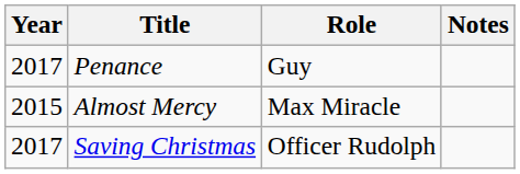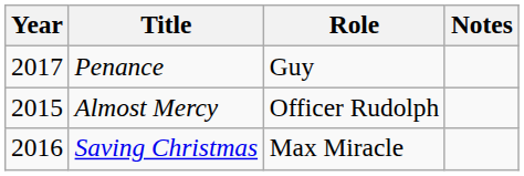 <table class="wikitable sortable">
 <tr>
 <th>Year</th>
 <th>Title</th>
 <th>Role</th>
 <th>Notes</th>
 </tr>
 <tr>
 <td>2017</td>
 <td><em>Penance</em></td>
 <td>Guy</td>
 <td></td>
 </tr>
 <tr>
 <td>2015</td>
 <td><em>Almost Mercy</em></td>
+<td>Officer Rudolph</td>
+<td></td>
+</tr>
+<tr>
+<td>2016</td>
+<td><em><a href='#'>Saving Christmas</a></em></td>
 <td>Max Miracle</td>
 <td></td>
 </tr>
-<tr>
-<td>2017</td>
-<td><em><a href='#'>Saving Christmas</a></em></td>
-<td>Officer Rudolph</td>
-<td></td>
-</tr>
 </table>
